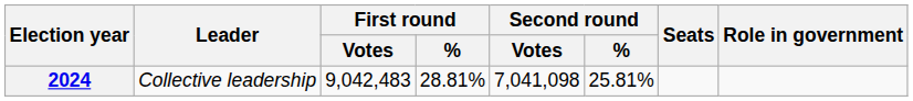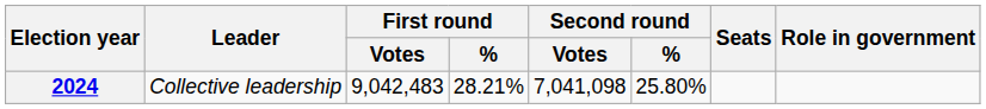 <table class=wikitable style=text-align:center>
 <tr>
 <th rowspan="2">Election year</th>
 <th rowspan="2">Leader</th>
 <th colspan="2">First round</th>
 <th colspan="2">Second round</th>
 <th rowspan="2">Seats</th>
 <th rowspan="2">Role in government</th>
 </tr>
 <tr>
 <th>Votes</th>
 <th>%</th>
 <th>Votes</th>
 <th>%</th>
 </tr>
 <tr>
 <th><a href='#'>2024</a></th>
 <td><em>Collective leadership</em></td>
 <td>9,042,483</td>
-<td>28.81%</td>
+<td>28.21%</td>
 <td>7,041,098</td>
-<td>25.81%</td>
+<td>25.80%</td>
 <td></td>
 <td></td>
 </tr>
 </table>
